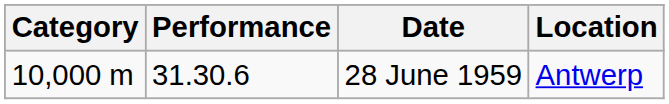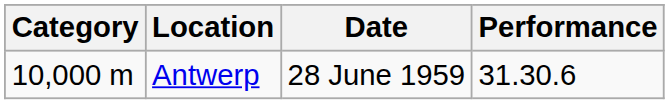 <table class="wikitable">
 <tr>
 <th>Category</th>
+<th>Location</th>
+<th>Date</th>
 <th>Performance</th>
-<th>Date</th>
-<th>Location</th>
 </tr>
 <tr>
 <td>10,000 m</td>
+<td><a href='#'>Antwerp</a></td>
+<td>28 June 1959</td>
 <td>31.30.6</td>
-<td>28 June 1959</td>
-<td><a href='#'>Antwerp</a></td>
 </tr>
 </table>
